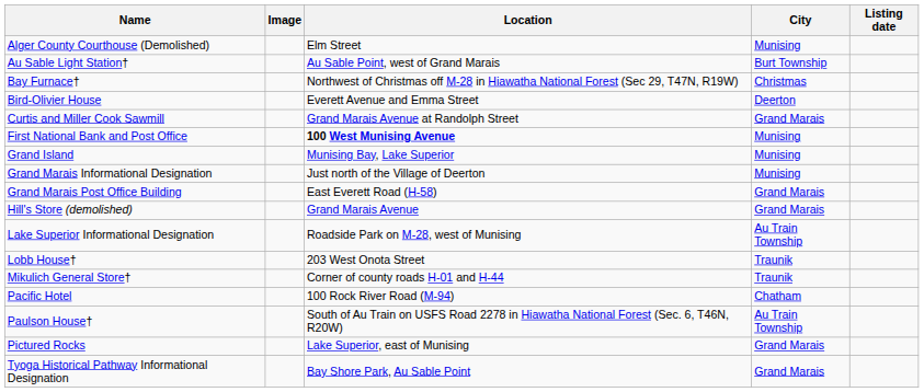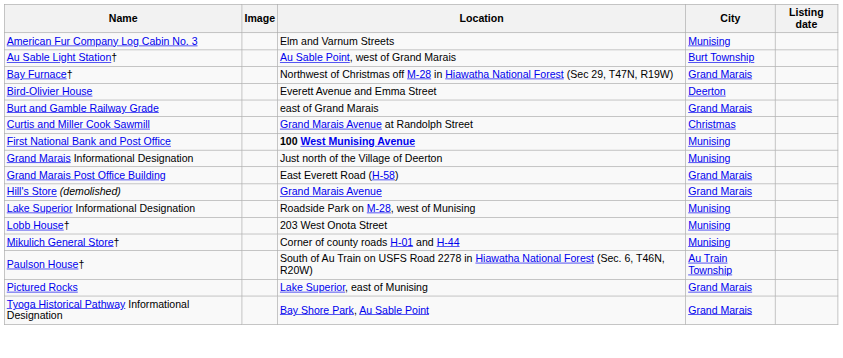 <table class="wikitable sortable" style="width:100%">
 <tr>
 <th>Name</th>
 <th>Image</th>
 <th>Location</th>
 <th>City</th>
 <th>Listing date</th>
 </tr>
 <tr>
-<td><a href='#'>Alger County Courthouse</a> (Demolished)</td>
+<td><a href='#'>American Fur Company Log Cabin No. 3</a></td>
 <td></td>
-<td>Elm Street</td>
+<td>Elm and Varnum Streets</td>
 <td><a href='#'>Munising</a></td>
 <td></td>
 </tr>
 <tr>
 <td><a href='#'>Au Sable Light Station</a>†</td>
 <td></td>
 <td><a href='#'>Au Sable Point</a>,  west of Grand Marais</td>
 <td><a href='#'>Burt Township</a></td>
 <td></td>
 </tr>
 <tr>
 <td><a href='#'>Bay Furnace</a>†</td>
 <td></td>
 <td>Northwest of Christmas off <a href='#'>M-28</a> in <a href='#'>Hiawatha National Forest</a> (Sec 29, T47N, R19W)</td>
-<td><a href='#'>Christmas</a></td>
+<td><a href='#'>Grand Marais</a></td>
 <td></td>
 </tr>
 <tr>
 <td><a href='#'>Bird-Olivier House</a></td>
 <td></td>
 <td>Everett Avenue and Emma Street</td>
 <td><a href='#'>Deerton</a></td>
 <td></td>
 </tr>
 <tr>
+<td><a href='#'>Burt and Gamble Railway Grade</a></td>
+<td></td>
+<td> east of Grand Marais</td>
+<td><a href='#'>Grand Marais</a></td>
+<td></td>
+</tr>
+<tr>
 <td><a href='#'>Curtis and Miller Cook Sawmill</a></td>
 <td></td>
 <td><a href='#'>Grand Marais Avenue</a> at Randolph Street</td>
-<td><a href='#'>Grand Marais</a></td>
+<td><a href='#'>Christmas</a></td>
 <td></td>
 </tr>
 <tr>
 <td><a href='#'>First National Bank and Post Office</a></td>
 <td></td>
 <td><strong>100 <a href='#'>West Munising Avenue</a></strong></td>
-<td><a href='#'>Munising</a></td>
-<td></td>
-</tr>
-<tr>
-<td><a href='#'>Grand Island</a></td>
-<td></td>
-<td><a href='#'>Munising Bay</a>, <a href='#'>Lake Superior</a></td>
 <td><a href='#'>Munising</a></td>
 <td></td>
 </tr>
 <tr>
 <td><a href='#'>Grand Marais</a> Informational Designation</td>
 <td></td>
 <td>Just north of the Village of Deerton</td>
 <td><a href='#'>Munising</a></td>
 <td></td>
 </tr>
 <tr>
 <td><a href='#'>Grand Marais Post Office Building</a></td>
 <td></td>
 <td>East Everett Road (<a href='#'>H-58</a>)</td>
 <td><a href='#'>Grand Marais</a></td>
 <td></td>
 </tr>
 <tr>
 <td><a href='#'>Hill's Store</a> <em>(demolished)</em></td>
 <td></td>
 <td><a href='#'>Grand Marais Avenue</a></td>
 <td><a href='#'>Grand Marais</a></td>
 <td></td>
 </tr>
 <tr>
 <td><a href='#'>Lake Superior</a> Informational Designation</td>
 <td></td>
 <td>Roadside Park on <a href='#'>M-28</a>,  west of Munising</td>
-<td><a href='#'>Au Train Township</a></td>
+<td><a href='#'>Munising</a></td>
 <td></td>
 </tr>
 <tr>
 <td><a href='#'>Lobb House</a>†</td>
 <td></td>
 <td>203 West Onota Street</td>
-<td><a href='#'>Traunik</a></td>
+<td><a href='#'>Munising</a></td>
 <td></td>
 </tr>
 <tr>
 <td><a href='#'>Mikulich General Store</a>†</td>
 <td></td>
 <td>Corner of county roads <a href='#'>H-01</a> and <a href='#'>H-44</a></td>
-<td><a href='#'>Traunik</a></td>
-<td></td>
-</tr>
-<tr>
-<td><a href='#'>Pacific Hotel</a></td>
-<td></td>
-<td>100 Rock River Road (<a href='#'>M-94</a>)</td>
-<td><a href='#'>Chatham</a></td>
+<td><a href='#'>Munising</a></td>
 <td></td>
 </tr>
 <tr>
 <td><a href='#'>Paulson House</a>†</td>
 <td></td>
 <td>South of Au Train on USFS Road 2278 in <a href='#'>Hiawatha National Forest</a> (Sec. 6, T46N, R20W)</td>
 <td><a href='#'>Au Train Township</a></td>
 <td></td>
 </tr>
 <tr>
 <td><a href='#'>Pictured Rocks</a></td>
 <td></td>
 <td><a href='#'>Lake Superior</a>,  east of Munising</td>
 <td><a href='#'>Grand Marais</a></td>
 <td></td>
 </tr>
 <tr>
 <td><a href='#'>Tyoga Historical Pathway</a> Informational Designation</td>
 <td></td>
 <td><a href='#'>Bay Shore Park</a>, <a href='#'>Au Sable Point</a></td>
 <td><a href='#'>Grand Marais</a></td>
 <td></td>
 </tr>
 </table>
